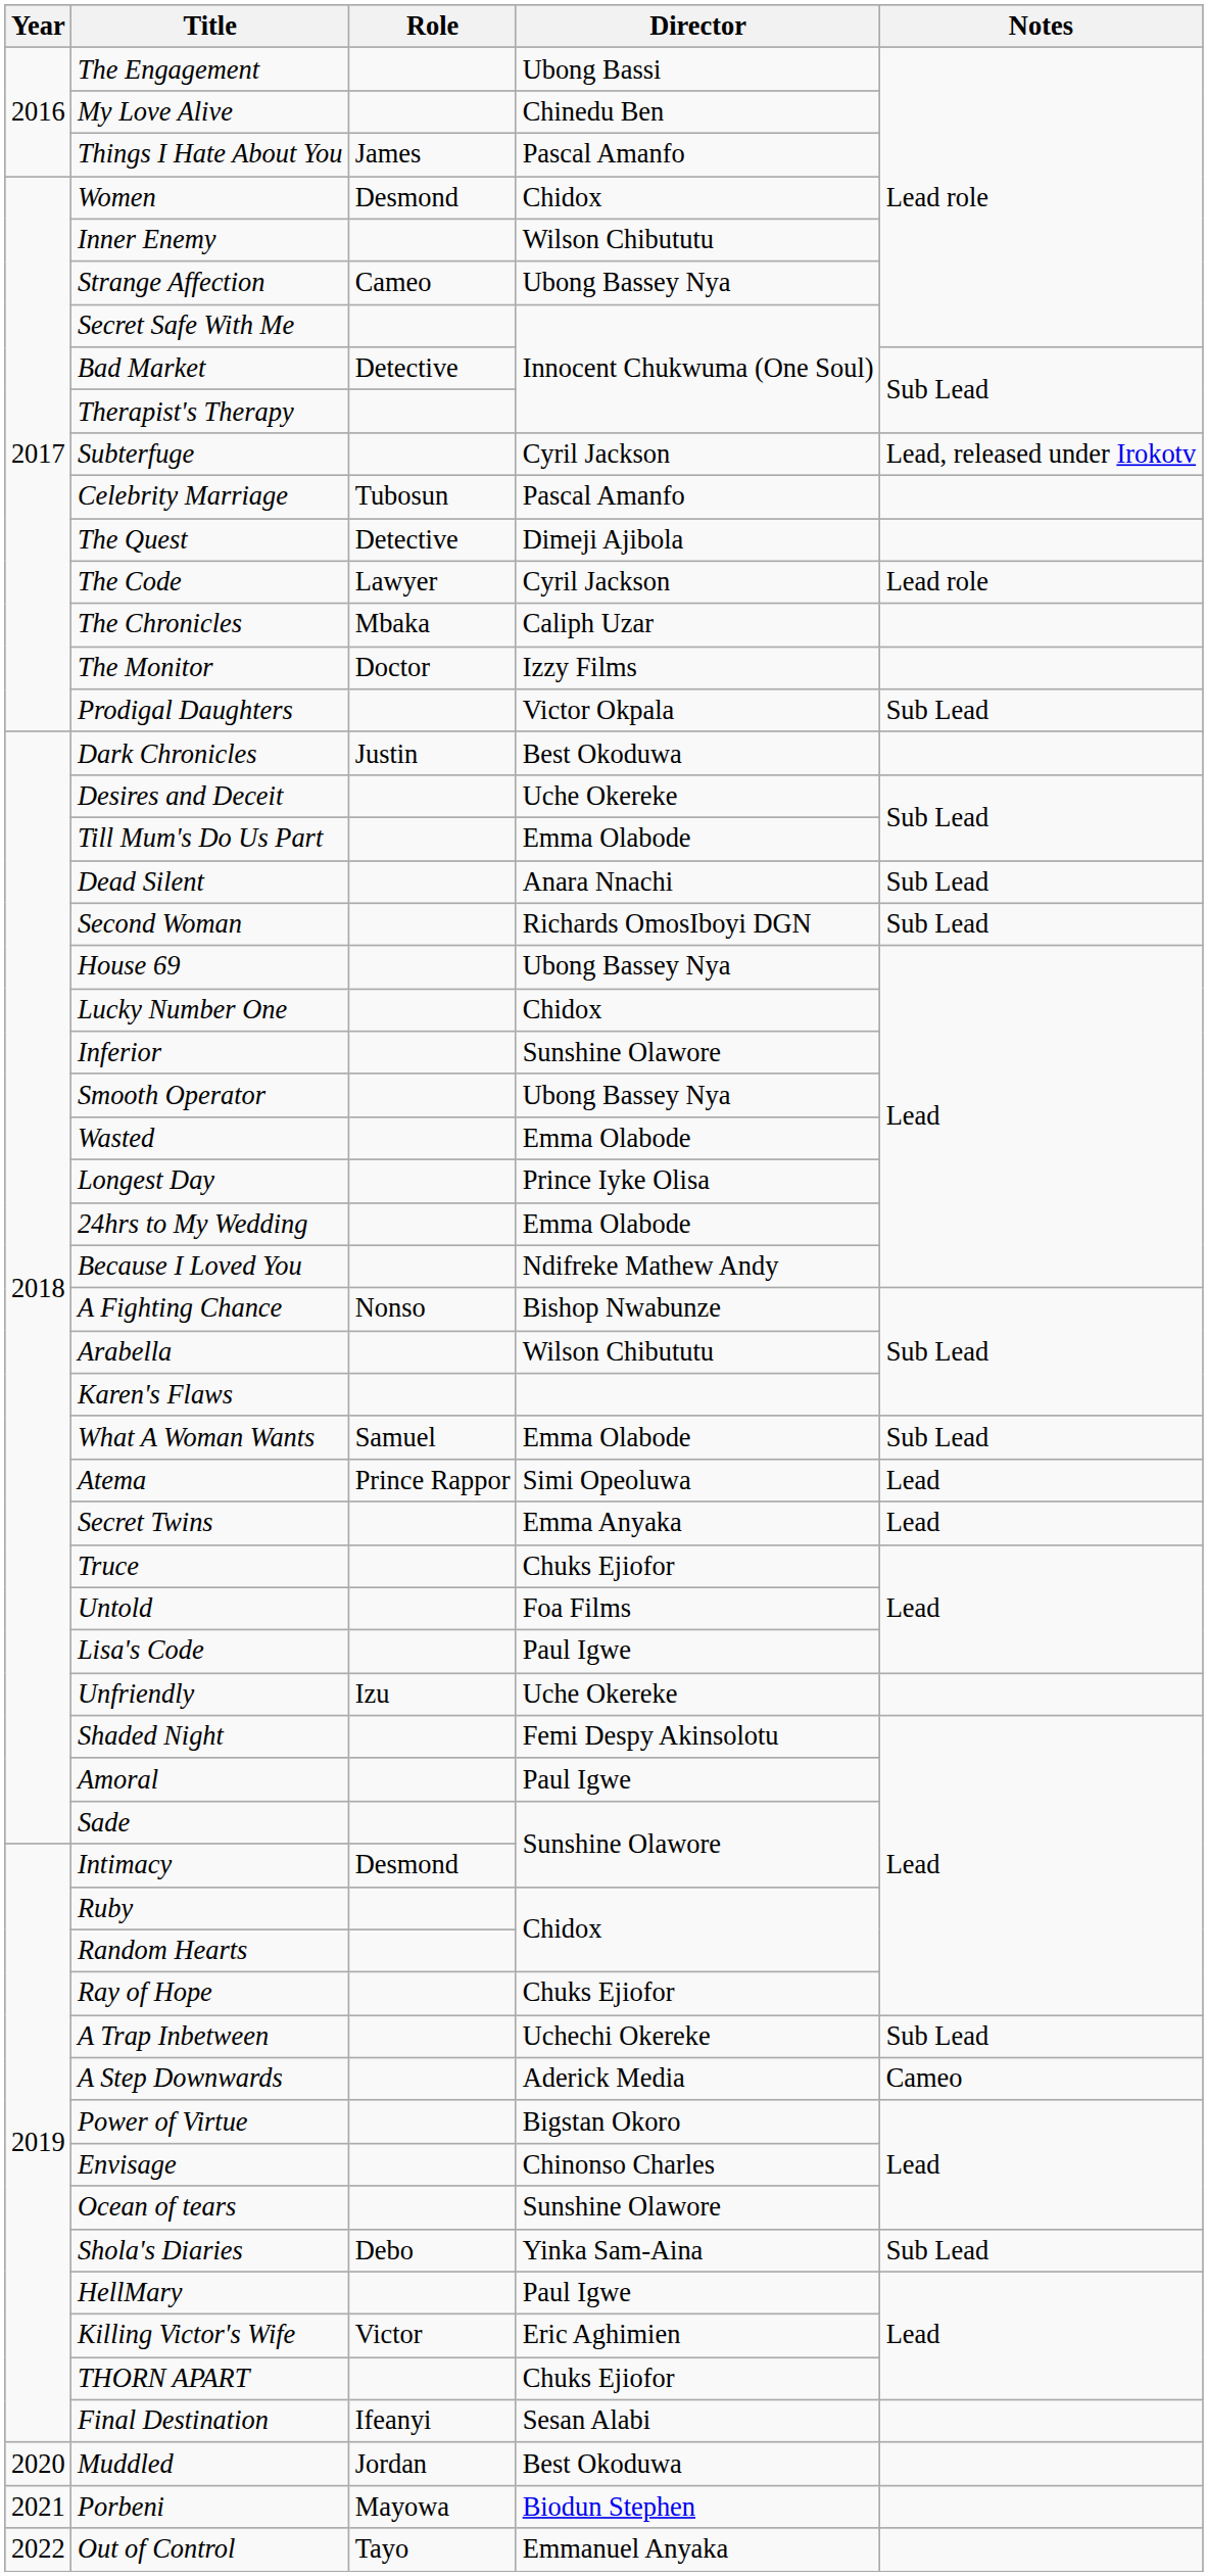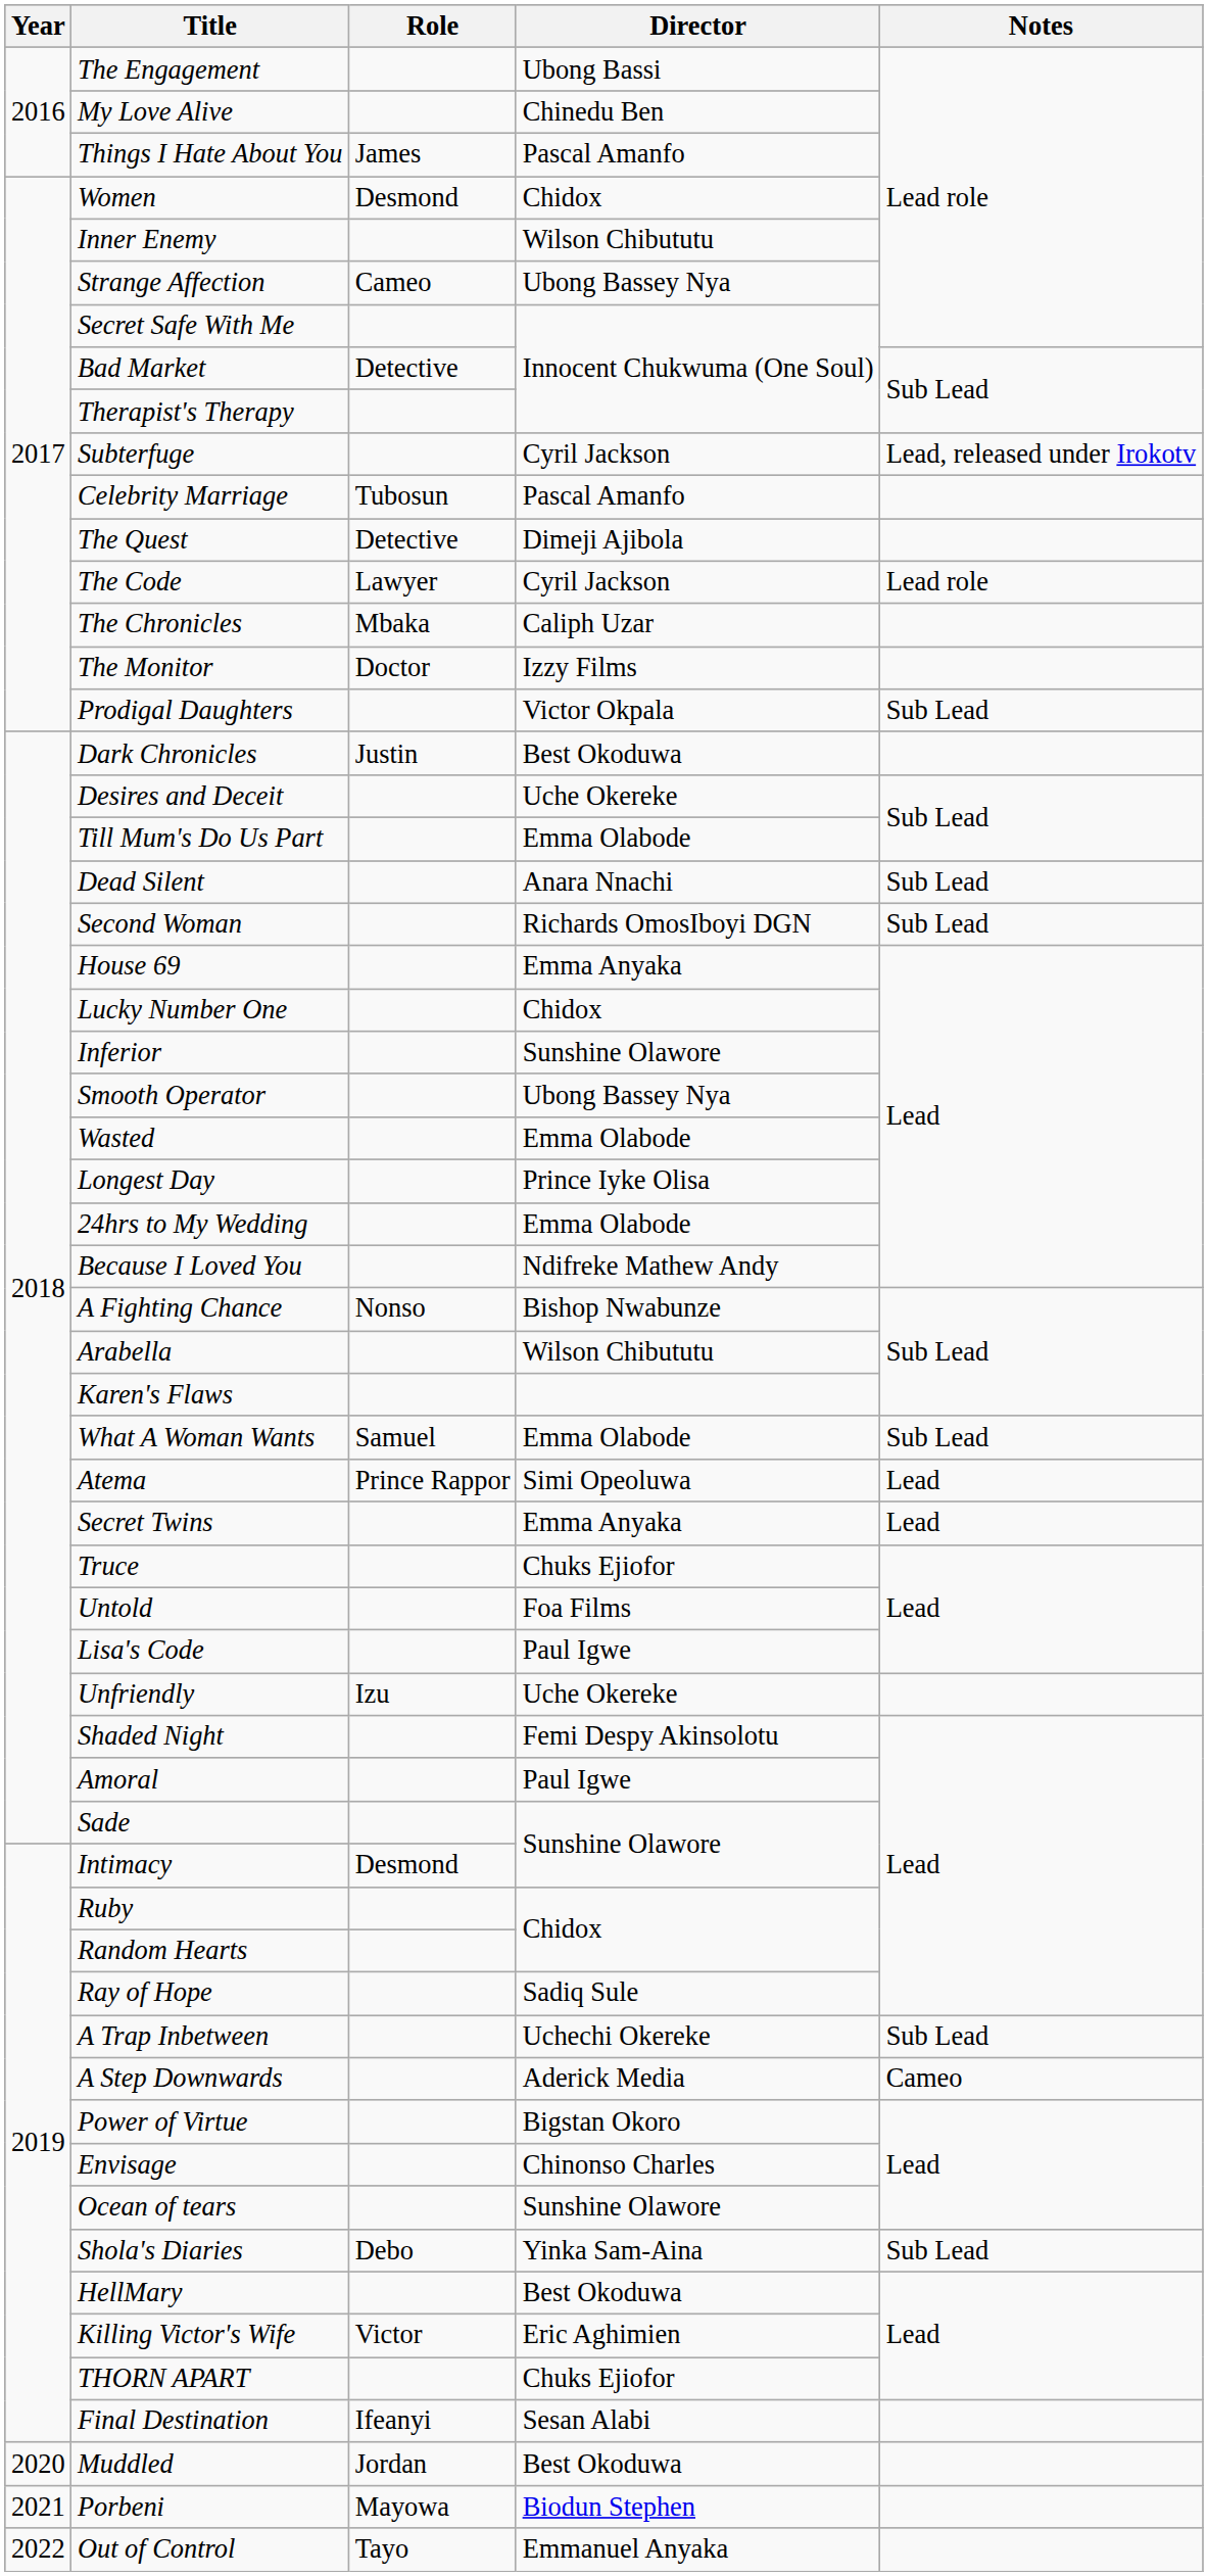 <table class="wikitable">
 <tr>
 <th><strong>Year</strong></th>
 <th>Title</th>
 <th>Role</th>
 <th>Director</th>
 <th>Notes</th>
 </tr>
 <tr>
 <td rowspan="3">2016</td>
 <td><em>The Engagement</em></td>
 <td></td>
 <td>Ubong Bassi</td>
 <td rowspan="7">Lead role</td>
 </tr>
 <tr>
 <td><em>My Love Alive</em></td>
 <td></td>
 <td>Chinedu Ben</td>
 </tr>
 <tr>
 <td><em>Things I Hate About You</em></td>
 <td>James</td>
 <td>Pascal Amanfo</td>
 </tr>
 <tr>
 <td rowspan="13">2017</td>
 <td><em>Women</em></td>
 <td>Desmond</td>
 <td>Chidox</td>
 </tr>
 <tr>
 <td><em>Inner Enemy</em></td>
 <td></td>
 <td>Wilson Chibututu</td>
 </tr>
 <tr>
 <td><em>Strange Affection</em></td>
 <td>Cameo</td>
 <td>Ubong Bassey Nya</td>
 </tr>
 <tr>
 <td><em>Secret Safe With Me</em></td>
 <td></td>
 <td rowspan="3">Innocent Chukwuma (One Soul)</td>
 </tr>
 <tr>
 <td><em>Bad Market</em></td>
 <td>Detective</td>
 <td rowspan="2">Sub Lead</td>
 </tr>
 <tr>
 <td><em>Therapist's Therapy</em></td>
 <td></td>
 </tr>
 <tr>
 <td><em>Subterfuge</em></td>
 <td></td>
 <td>Cyril Jackson</td>
 <td>Lead, released under <a href='#'>Irokotv</a></td>
 </tr>
 <tr>
 <td><em>Celebrity Marriage</em></td>
 <td>Tubosun</td>
 <td>Pascal Amanfo</td>
 <td></td>
 </tr>
 <tr>
 <td><em>The Quest</em></td>
 <td>Detective</td>
 <td>Dimeji Ajibola</td>
 <td></td>
 </tr>
 <tr>
 <td><em>The Code</em></td>
 <td>Lawyer</td>
 <td>Cyril Jackson</td>
 <td>Lead role</td>
 </tr>
 <tr>
 <td><em>The Chronicles</em></td>
 <td>Mbaka</td>
 <td>Caliph Uzar</td>
 <td></td>
 </tr>
 <tr>
 <td><em>The Monitor</em></td>
 <td>Doctor</td>
 <td>Izzy Films</td>
 <td></td>
 </tr>
 <tr>
 <td><em>Prodigal Daughters</em></td>
 <td></td>
 <td>Victor Okpala</td>
 <td>Sub Lead</td>
 </tr>
 <tr>
 <td rowspan="26">2018</td>
 <td><em>Dark Chronicles</em></td>
 <td>Justin</td>
 <td>Best Okoduwa</td>
 <td></td>
 </tr>
 <tr>
 <td><em>Desires and Deceit</em></td>
 <td></td>
 <td>Uche Okereke</td>
 <td rowspan="2">Sub Lead</td>
 </tr>
 <tr>
 <td><em>Till Mum's Do Us Part</em></td>
 <td></td>
 <td>Emma Olabode</td>
 </tr>
 <tr>
 <td><em>Dead Silent</em></td>
 <td></td>
 <td>Anara Nnachi</td>
 <td>Sub Lead</td>
 </tr>
 <tr>
 <td><em>Second Woman</em></td>
 <td></td>
 <td>Richards OmosIboyi DGN</td>
 <td>Sub Lead</td>
 </tr>
 <tr>
 <td><em>House 69</em></td>
 <td></td>
-<td>Ubong Bassey Nya</td>
+<td>Emma Anyaka</td>
 <td rowspan="8">Lead</td>
 </tr>
 <tr>
 <td><em>Lucky Number One</em></td>
 <td></td>
 <td>Chidox</td>
 </tr>
 <tr>
 <td><em>Inferior</em></td>
 <td></td>
 <td>Sunshine Olawore</td>
 </tr>
 <tr>
 <td><em>Smooth Operator</em></td>
 <td></td>
 <td>Ubong Bassey Nya</td>
 </tr>
 <tr>
 <td><em>Wasted</em></td>
 <td></td>
 <td>Emma Olabode</td>
 </tr>
 <tr>
 <td><em>Longest Day</em></td>
 <td></td>
 <td>Prince Iyke Olisa</td>
 </tr>
 <tr>
 <td><em>24hrs to My Wedding</em></td>
 <td></td>
 <td>Emma Olabode</td>
 </tr>
 <tr>
 <td><em>Because I Loved You</em></td>
 <td></td>
 <td>Ndifreke Mathew Andy</td>
 </tr>
 <tr>
 <td><em>A Fighting Chance</em></td>
 <td>Nonso</td>
 <td>Bishop Nwabunze</td>
 <td rowspan="3">Sub Lead</td>
 </tr>
 <tr>
 <td><em>Arabella</em></td>
 <td></td>
 <td>Wilson Chibututu</td>
 </tr>
 <tr>
 <td><em>Karen's Flaws</em></td>
 <td></td>
 <td></td>
 </tr>
 <tr>
 <td><em>What A Woman Wants</em></td>
 <td>Samuel</td>
 <td>Emma Olabode</td>
 <td>Sub Lead</td>
 </tr>
 <tr>
 <td><em>Atema</em></td>
 <td>Prince Rappor</td>
 <td>Simi Opeoluwa</td>
 <td>Lead</td>
 </tr>
 <tr>
 <td><em>Secret Twins</em></td>
 <td></td>
 <td>Emma Anyaka</td>
 <td>Lead</td>
 </tr>
 <tr>
 <td><em>Truce</em></td>
 <td></td>
 <td>Chuks Ejiofor</td>
 <td rowspan="3">Lead</td>
 </tr>
 <tr>
 <td><em>Untold</em></td>
 <td></td>
 <td>Foa Films</td>
 </tr>
 <tr>
 <td><em>Lisa's Code</em></td>
 <td></td>
 <td>Paul Igwe</td>
 </tr>
 <tr>
 <td><em>Unfriendly</em></td>
 <td>Izu</td>
 <td>Uche Okereke</td>
 <td></td>
 </tr>
 <tr>
 <td><em>Shaded Night</em></td>
 <td></td>
 <td>Femi Despy Akinsolotu</td>
 <td rowspan="7">Lead</td>
 </tr>
 <tr>
 <td><em>Amoral</em></td>
 <td></td>
 <td>Paul Igwe</td>
 </tr>
 <tr>
 <td><em>Sade</em></td>
 <td></td>
 <td rowspan="2">Sunshine Olawore</td>
 </tr>
 <tr>
 <td rowspan="14">2019</td>
 <td><em>Intimacy</em></td>
 <td>Desmond</td>
 </tr>
 <tr>
 <td><em>Ruby</em></td>
 <td></td>
 <td rowspan="2">Chidox</td>
 </tr>
 <tr>
 <td><em>Random Hearts</em></td>
 <td></td>
 </tr>
 <tr>
 <td><em>Ray of Hope</em></td>
 <td></td>
-<td>Chuks Ejiofor</td>
+<td>Sadiq Sule</td>
 </tr>
 <tr>
 <td><em>A Trap Inbetween</em></td>
 <td></td>
 <td>Uchechi Okereke</td>
 <td>Sub Lead</td>
 </tr>
 <tr>
 <td><em>A Step Downwards</em></td>
 <td></td>
 <td>Aderick Media</td>
 <td>Cameo</td>
 </tr>
 <tr>
 <td><em>Power of Virtue</em></td>
 <td></td>
 <td>Bigstan Okoro</td>
 <td rowspan="3">Lead</td>
 </tr>
 <tr>
 <td><em>Envisage</em></td>
 <td></td>
 <td>Chinonso Charles</td>
 </tr>
 <tr>
 <td><em>Ocean of tears</em></td>
 <td></td>
 <td>Sunshine Olawore</td>
 </tr>
 <tr>
 <td><em>Shola's Diaries</em></td>
 <td>Debo</td>
 <td>Yinka Sam-Aina</td>
 <td>Sub Lead</td>
 </tr>
 <tr>
 <td><em>HellMary</em></td>
 <td></td>
-<td>Paul Igwe</td>
+<td>Best Okoduwa</td>
 <td rowspan="3">Lead</td>
 </tr>
 <tr>
 <td><em>Killing Victor's Wife</em></td>
 <td>Victor</td>
 <td>Eric Aghimien</td>
 </tr>
 <tr>
 <td><em>THORN APART</em></td>
 <td></td>
 <td>Chuks Ejiofor</td>
 </tr>
 <tr>
 <td><em>Final Destination</em></td>
 <td>Ifeanyi</td>
 <td>Sesan Alabi</td>
 <td></td>
 </tr>
 <tr>
 <td>2020</td>
 <td><em>Muddled</em></td>
 <td>Jordan</td>
 <td>Best Okoduwa</td>
 <td></td>
 </tr>
 <tr>
 <td>2021</td>
 <td><em>Porbeni</em></td>
 <td>Mayowa</td>
 <td><a href='#'>Biodun Stephen</a></td>
 <td></td>
 </tr>
 <tr>
 <td>2022</td>
 <td><em>Out of Control</em></td>
 <td>Tayo</td>
 <td>Emmanuel Anyaka</td>
 <td></td>
 </tr>
 </table>
